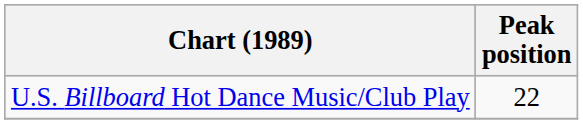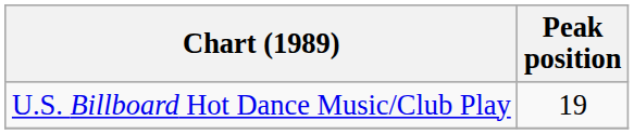 <table class="wikitable sortable">
 <tr>
 <th>Chart (1989)</th>
 <th>Peak<br>position</th>
 </tr>
 <tr>
 <td><a href='#'>U.S. <em>Billboard</em> Hot Dance Music/Club Play</a></td>
-<td align="center">22</td>
+<td align="center">19</td>
 </tr>
 <tr>
 </tr>
 </table>
